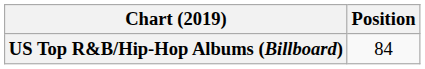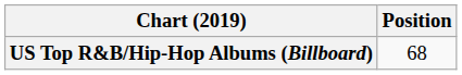 <table class="wikitable plainrowheaders" style="text-align:center">
 <tr>
 <th scope="col">Chart (2019)</th>
 <th scope="col">Position</th>
 </tr>
 <tr>
 <th scope="row">US Top R&B/Hip-Hop Albums (<em>Billboard</em>)</th>
-<td>84</td>
+<td>68</td>
 </tr>
 </table>
